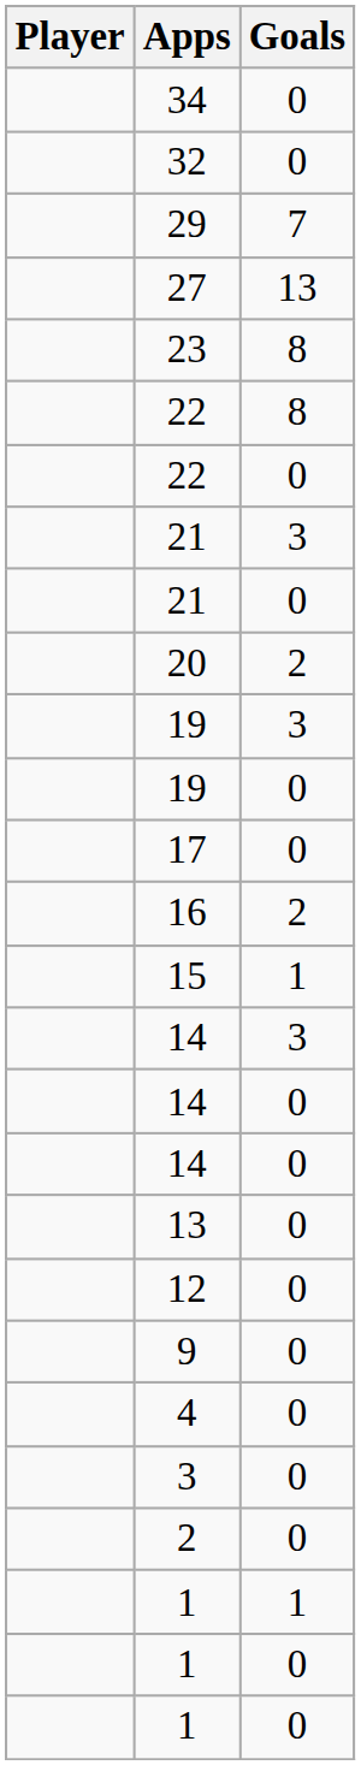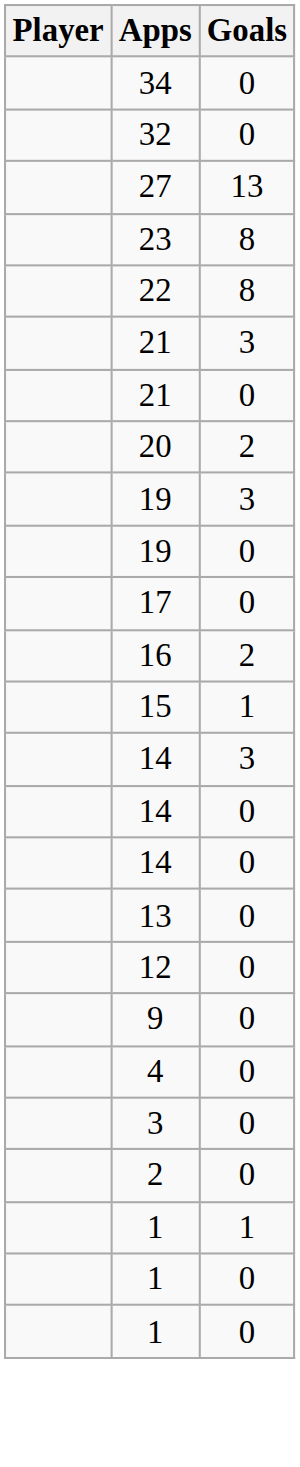 <table class="wikitable sortable" style="text-align:center">
 <tr>
 <th>Player</th>
 <th>Apps</th>
 <th>Goals</th>
 </tr>
 <tr>
 <td align=left> </td>
 <td>34</td>
 <td>0</td>
 </tr>
 <tr>
 <td align=left> </td>
 <td>32</td>
 <td>0</td>
 </tr>
 <tr>
 <td align=left> </td>
-<td>29</td>
-<td>7</td>
-</tr>
-<tr>
-<td align=left> </td>
 <td>27</td>
 <td>13</td>
 </tr>
 <tr>
 <td align=left> </td>
 <td>23</td>
 <td>8</td>
 </tr>
 <tr>
 <td align=left> </td>
 <td>22</td>
 <td>8</td>
-</tr>
-<tr>
-<td align=left> </td>
-<td>22</td>
-<td>0</td>
 </tr>
 <tr>
 <td align=left> </td>
 <td>21</td>
 <td>3</td>
 </tr>
 <tr>
 <td align=left> </td>
 <td>21</td>
 <td>0</td>
 </tr>
 <tr>
 <td align=left> </td>
 <td>20</td>
 <td>2</td>
 </tr>
 <tr>
 <td align=left> </td>
 <td>19</td>
 <td>3</td>
 </tr>
 <tr>
 <td align=left> </td>
 <td>19</td>
 <td>0</td>
 </tr>
 <tr>
 <td align=left> </td>
 <td>17</td>
 <td>0</td>
 </tr>
 <tr>
 <td align=left> </td>
 <td>16</td>
 <td>2</td>
 </tr>
 <tr>
 <td align=left> </td>
 <td>15</td>
 <td>1</td>
 </tr>
 <tr>
 <td align=left> </td>
 <td>14</td>
 <td>3</td>
 </tr>
 <tr>
 <td align=left> </td>
 <td>14</td>
 <td>0</td>
 </tr>
 <tr>
 <td align=left> </td>
 <td>14</td>
 <td>0</td>
 </tr>
 <tr>
 <td align=left> </td>
 <td>13</td>
 <td>0</td>
 </tr>
 <tr>
 <td align=left> </td>
 <td>12</td>
 <td>0</td>
 </tr>
 <tr>
 <td align=left> </td>
 <td>9</td>
 <td>0</td>
 </tr>
 <tr>
 <td align=left> </td>
 <td>4</td>
 <td>0</td>
 </tr>
 <tr>
 <td align=left> </td>
 <td>3</td>
 <td>0</td>
 </tr>
 <tr>
 <td align=left> </td>
 <td>2</td>
 <td>0</td>
 </tr>
 <tr>
 <td align=left> </td>
 <td>1</td>
 <td>1</td>
 </tr>
 <tr>
 <td align=left> </td>
 <td>1</td>
 <td>0</td>
 </tr>
 <tr>
 <td align=left> </td>
 <td>1</td>
 <td>0</td>
 </tr>
 <tr>
 </tr>
 </table>
